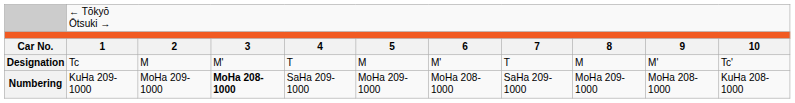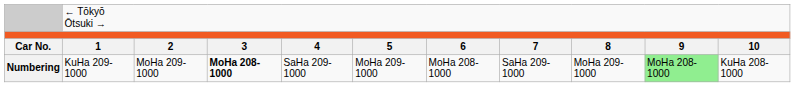 <table class="wikitable">
 <tr>
 <td style="background-color:#ccc;"> </td>
 <td colspan="10"><div>← Tōkyō</div><div>Ōtsuki →</div></td>
 </tr>
 <tr style="line-height: 10px; background-color: #F15A22;">
 <td colspan="11" style="padding:0; border:0;"> </td>
 </tr>
 <tr>
 <th>Car No.</th>
 <th>1</th>
 <th>2</th>
 <th>3</th>
 <th>4</th>
 <th>5</th>
 <th>6</th>
 <th>7</th>
 <th>8</th>
 <th>9</th>
 <th>10</th>
 </tr>
 <tr>
-<th>Designation</th>
-<td>Tc</td>
-<td>M</td>
-<td>M'</td>
-<td>T</td>
-<td>M</td>
-<td>M'</td>
-<td>T</td>
-<td>M</td>
-<td>M'</td>
-<td>Tc'</td>
-</tr>
-<tr>
 <th>Numbering</th>
 <td>KuHa 209-1000</td>
 <td>MoHa 209-1000</td>
 <td><strong>MoHa 208-1000</strong></td>
 <td>SaHa 209-1000</td>
 <td>MoHa 209-1000</td>
 <td>MoHa 208-1000</td>
 <td>SaHa 209-1000</td>
 <td>MoHa 209-1000</td>
-<td>MoHa 208-1000</td>
+<td style="background: lightgreen;">MoHa 208-1000</td>
 <td>KuHa 208-1000</td>
 </tr>
 </table>
